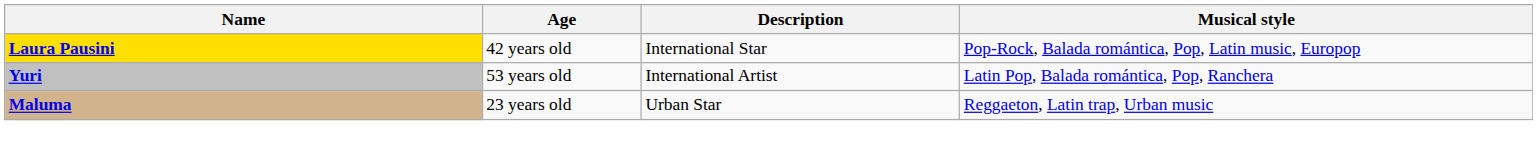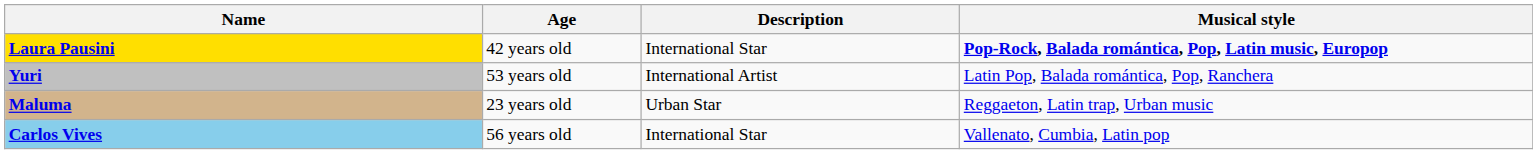 <table class="wikitable" style="font-size:90%; width:100%">
 <tr>
 <th width="15%">Name</th>
 <th width="05%">Age</th>
 <th width="10%">Description</th>
 <th width="18%">Musical style</th>
 </tr>
 <tr>
 <td style="background:#FFDF00"><strong><a href='#'>Laura Pausini</a></strong></td>
 <td>42 years old</td>
 <td>International Star</td>
-<td><a href='#'>Pop-Rock</a>, <a href='#'>Balada romántica</a>, <a href='#'>Pop</a>, <a href='#'>Latin music</a>, <a href='#'>Europop</a></td>
+<td><strong><a href='#'>Pop-Rock</a>, <a href='#'>Balada romántica</a>, <a href='#'>Pop</a>, <a href='#'>Latin music</a>, <a href='#'>Europop</a></strong></td>
 </tr>
 <tr>
 <td style="background:silver"><strong><a href='#'>Yuri</a></strong></td>
 <td>53 years old</td>
 <td>International Artist</td>
 <td><a href='#'>Latin Pop</a>, <a href='#'>Balada romántica</a>, <a href='#'>Pop</a>, <a href='#'>Ranchera</a></td>
 </tr>
 <tr>
 <td style="background:tan"><strong><a href='#'>Maluma</a></strong></td>
 <td>23 years old</td>
 <td>Urban Star</td>
 <td><a href='#'>Reggaeton</a>, <a href='#'>Latin trap</a>, <a href='#'>Urban music</a></td>
 </tr>
+<tr>
+<td style="background:skyblue"><strong><a href='#'>Carlos Vives</a></strong></td>
+<td>56 years old</td>
+<td>International Star</td>
+<td><a href='#'>Vallenato</a>, <a href='#'>Cumbia</a>, <a href='#'>Latin pop</a></td>
+</tr>
 </table>
